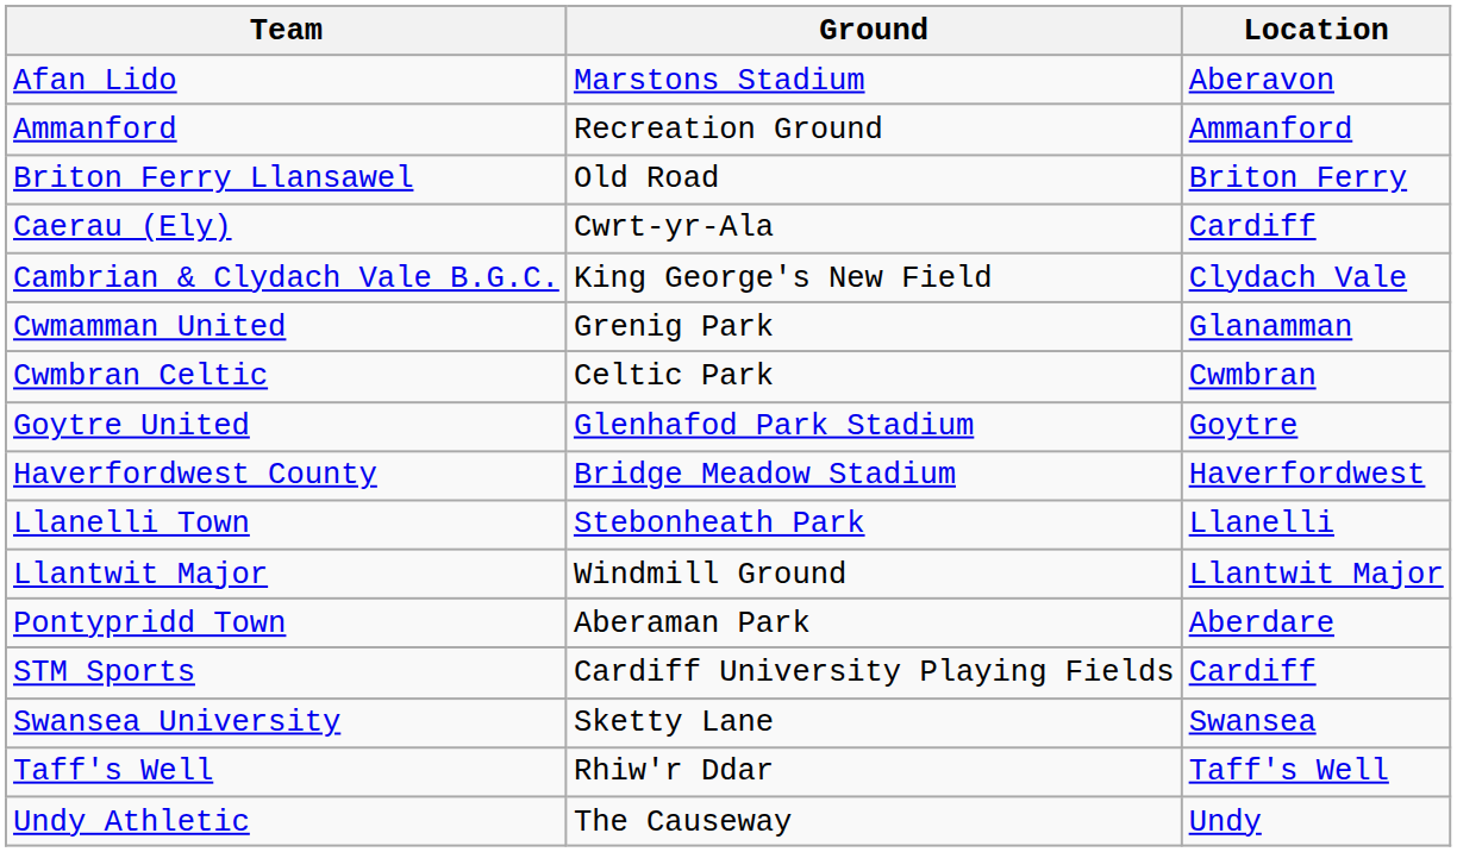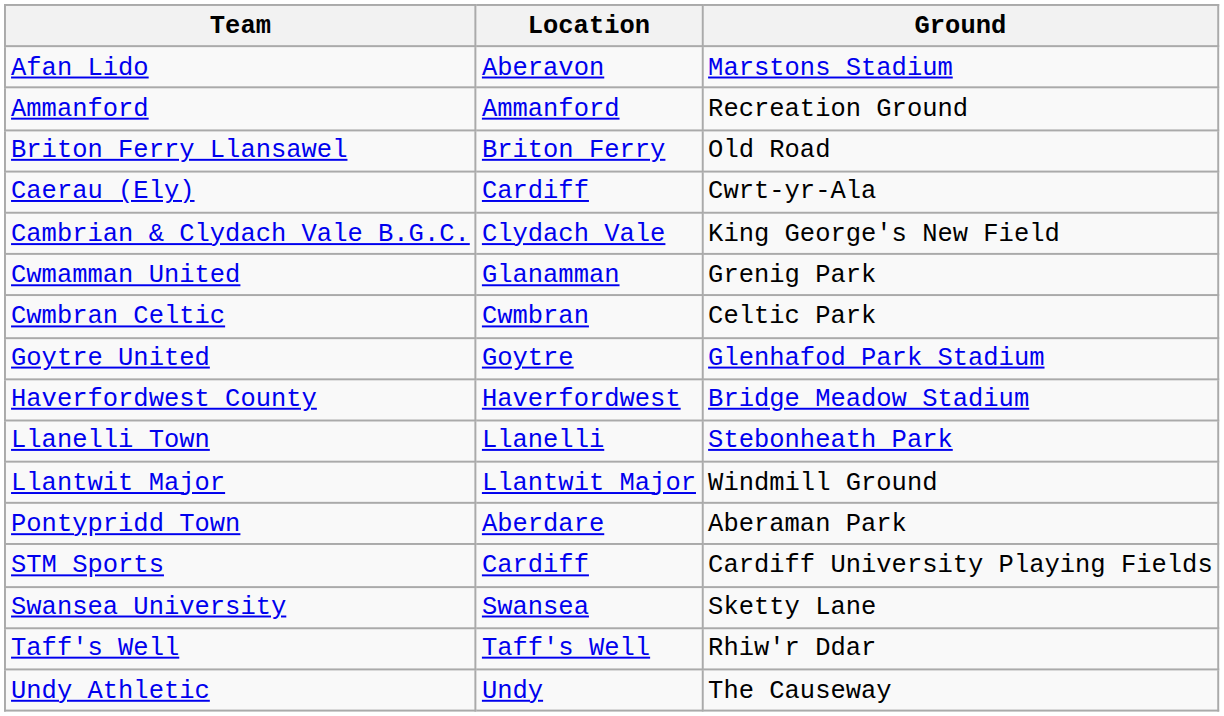 <table class="wikitable sortable">
 <tr>
 <th>Team</th>
+<th>Location</th>
 <th>Ground</th>
-<th>Location</th>
 </tr>
 <tr>
 <td><a href='#'>Afan Lido</a></td>
+<td><a href='#'>Aberavon</a></td>
 <td><a href='#'>Marstons Stadium</a></td>
-<td><a href='#'>Aberavon</a></td>
 </tr>
 <tr>
 <td><a href='#'>Ammanford</a></td>
+<td><a href='#'>Ammanford</a></td>
 <td>Recreation Ground</td>
-<td><a href='#'>Ammanford</a></td>
 </tr>
 <tr>
 <td><a href='#'>Briton Ferry Llansawel</a></td>
+<td><a href='#'>Briton Ferry</a></td>
 <td>Old Road</td>
-<td><a href='#'>Briton Ferry</a></td>
 </tr>
 <tr>
 <td><a href='#'>Caerau (Ely)</a></td>
+<td><a href='#'>Cardiff</a></td>
 <td>Cwrt-yr-Ala</td>
-<td><a href='#'>Cardiff</a></td>
 </tr>
 <tr>
 <td><a href='#'>Cambrian & Clydach Vale B.G.C.</a></td>
+<td><a href='#'>Clydach Vale</a></td>
 <td>King George's New Field</td>
-<td><a href='#'>Clydach Vale</a></td>
 </tr>
 <tr>
 <td><a href='#'>Cwmamman United</a></td>
+<td><a href='#'>Glanamman</a></td>
 <td>Grenig Park</td>
-<td><a href='#'>Glanamman</a></td>
 </tr>
 <tr>
 <td><a href='#'>Cwmbran Celtic</a></td>
+<td><a href='#'>Cwmbran</a></td>
 <td>Celtic Park</td>
-<td><a href='#'>Cwmbran</a></td>
 </tr>
 <tr>
 <td><a href='#'>Goytre United</a></td>
+<td><a href='#'>Goytre</a></td>
 <td><a href='#'>Glenhafod Park Stadium</a></td>
-<td><a href='#'>Goytre</a></td>
 </tr>
 <tr>
 <td><a href='#'>Haverfordwest County</a></td>
+<td><a href='#'>Haverfordwest</a></td>
 <td><a href='#'>Bridge Meadow Stadium</a></td>
-<td><a href='#'>Haverfordwest</a></td>
 </tr>
 <tr>
 <td><a href='#'>Llanelli Town</a></td>
+<td><a href='#'>Llanelli</a></td>
 <td><a href='#'>Stebonheath Park</a></td>
-<td><a href='#'>Llanelli</a></td>
 </tr>
 <tr>
 <td><a href='#'>Llantwit Major</a></td>
+<td><a href='#'>Llantwit Major</a></td>
 <td>Windmill Ground</td>
-<td><a href='#'>Llantwit Major</a></td>
 </tr>
 <tr>
 <td><a href='#'>Pontypridd Town</a></td>
+<td><a href='#'>Aberdare</a></td>
 <td>Aberaman Park</td>
-<td><a href='#'>Aberdare</a></td>
 </tr>
 <tr>
 <td><a href='#'>STM Sports</a></td>
+<td><a href='#'>Cardiff</a></td>
 <td>Cardiff University Playing Fields</td>
-<td><a href='#'>Cardiff</a></td>
 </tr>
 <tr>
 <td><a href='#'>Swansea University</a></td>
+<td><a href='#'>Swansea</a></td>
 <td>Sketty Lane</td>
-<td><a href='#'>Swansea</a></td>
 </tr>
 <tr>
 <td><a href='#'>Taff's Well</a></td>
+<td><a href='#'>Taff's Well</a></td>
 <td>Rhiw'r Ddar</td>
-<td><a href='#'>Taff's Well</a></td>
 </tr>
 <tr>
 <td><a href='#'>Undy Athletic</a></td>
+<td><a href='#'>Undy</a></td>
 <td>The Causeway</td>
-<td><a href='#'>Undy</a></td>
 </tr>
 </table>
